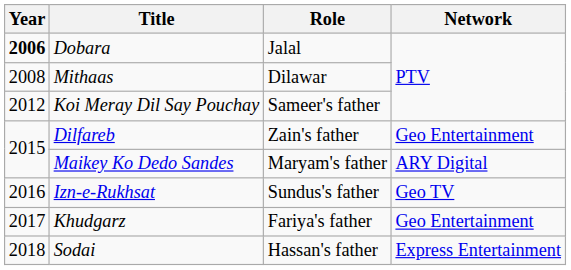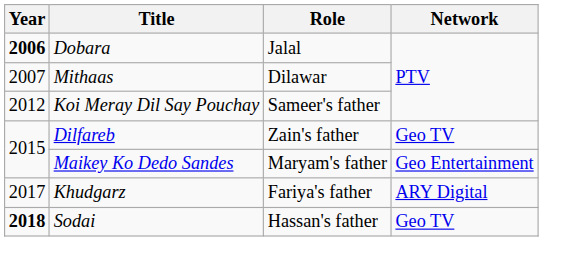 <table class="wikitable sortable plainrowheaders">
 <tr style="text-align:center;">
 <th scope="col">Year</th>
 <th scope="col">Title</th>
 <th scope="col">Role</th>
 <th scope="col">Network</th>
 </tr>
 <tr>
 <td><strong>2006</strong></td>
 <td><em>Dobara</em></td>
 <td>Jalal</td>
 <td rowspan="3"><a href='#'>PTV</a></td>
 </tr>
 <tr>
-<td>2008</td>
+<td>2007</td>
 <td><em>Mithaas</em></td>
 <td>Dilawar</td>
 </tr>
 <tr>
 <td>2012</td>
 <td><em>Koi Meray Dil Say Pouchay</em></td>
 <td>Sameer's father</td>
 </tr>
 <tr>
 <td rowspan="2">2015</td>
 <td><em><a href='#'>Dilfareb</a></em></td>
 <td>Zain's father</td>
-<td><a href='#'>Geo Entertainment</a></td>
+<td><a href='#'>Geo TV</a></td>
 </tr>
 <tr>
 <td><em><a href='#'>Maikey Ko Dedo Sandes</a></em></td>
 <td>Maryam's father</td>
-<td><a href='#'>ARY Digital</a></td>
-</tr>
-<tr>
-<td>2016</td>
-<td><em><a href='#'>Izn-e-Rukhsat</a></em></td>
-<td>Sundus's father</td>
-<td><a href='#'>Geo TV</a></td>
+<td><a href='#'>Geo Entertainment</a></td>
 </tr>
 <tr>
 <td>2017</td>
 <td><em>Khudgarz</em></td>
 <td>Fariya's father</td>
-<td><a href='#'>Geo Entertainment</a></td>
+<td><a href='#'>ARY Digital</a></td>
 </tr>
 <tr>
-<td>2018</td>
+<td><strong>2018</strong></td>
 <td><em>Sodai</em></td>
 <td>Hassan's father</td>
-<td><a href='#'>Express Entertainment</a></td>
+<td><a href='#'>Geo TV</a></td>
 </tr>
 </table>
